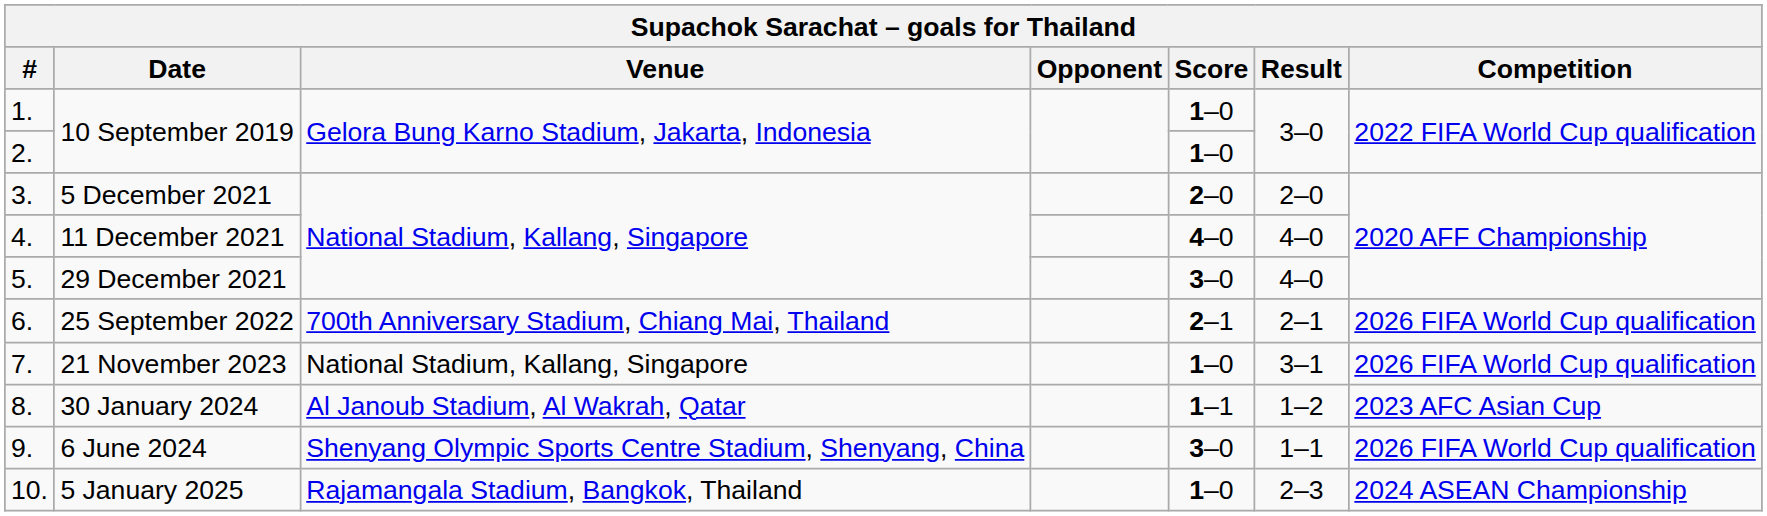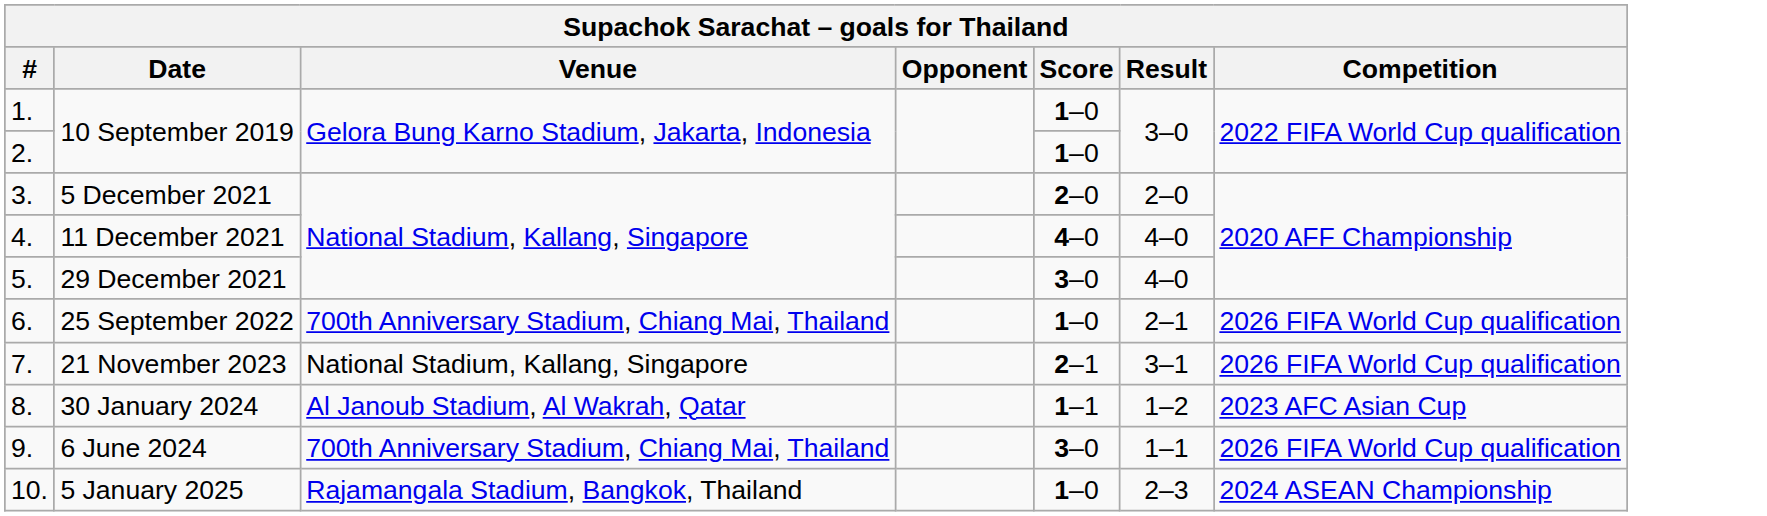 <table class="wikitable" style="font-size:95%;">
 <tr>
 <th colspan="8">Supachok Sarachat – goals for Thailand</th>
 </tr>
 <tr>
 <th>#</th>
 <th>Date</th>
 <th>Venue</th>
 <th>Opponent</th>
 <th>Score</th>
 <th>Result</th>
 <th>Competition</th>
 </tr>
 <tr>
 <td>1.</td>
 <td rowspan="2">10 September 2019</td>
 <td rowspan="2"><a href='#'>Gelora Bung Karno Stadium</a>, <a href='#'>Jakarta</a>, <a href='#'>Indonesia</a></td>
 <td rowspan="2"></td>
 <td align=center><strong>1</strong>–0</td>
 <td rowspan="2" align=center>3–0</td>
 <td rowspan="2"><a href='#'>2022 FIFA World Cup qualification</a></td>
 </tr>
 <tr>
 <td>2.</td>
 <td align=center><strong>1</strong>–0</td>
 </tr>
 <tr>
 <td>3.</td>
 <td>5 December 2021</td>
 <td rowspan="3"><a href='#'>National Stadium</a>, <a href='#'>Kallang</a>, <a href='#'>Singapore</a></td>
 <td></td>
 <td align=center><strong>2</strong>–0</td>
 <td align=center>2–0</td>
 <td rowspan="3"><a href='#'>2020 AFF Championship</a></td>
 </tr>
 <tr>
 <td>4.</td>
 <td>11 December 2021</td>
 <td></td>
 <td align=center><strong>4</strong>–0</td>
 <td align=center>4–0</td>
 </tr>
 <tr>
 <td>5.</td>
 <td>29 December 2021</td>
 <td></td>
 <td align=center><strong>3</strong>–0</td>
 <td align=center>4–0</td>
 </tr>
 <tr>
 <td>6.</td>
 <td>25 September 2022</td>
 <td><a href='#'>700th Anniversary Stadium</a>, <a href='#'>Chiang Mai</a>, <a href='#'>Thailand</a></td>
 <td></td>
-<td align=center><strong>2</strong>–1</td>
+<td align=center><strong>1</strong>–0</td>
 <td align=center>2–1</td>
 <td><a href='#'>2026 FIFA World Cup qualification</a></td>
 </tr>
 <tr>
 <td>7.</td>
 <td>21 November 2023</td>
 <td>National Stadium, Kallang, Singapore</td>
 <td></td>
-<td align=center><strong>1</strong>–0</td>
+<td align=center><strong>2</strong>–1</td>
 <td align=center>3–1</td>
 <td><a href='#'>2026 FIFA World Cup qualification</a></td>
 </tr>
 <tr>
 <td>8.</td>
 <td>30 January 2024</td>
 <td><a href='#'>Al Janoub Stadium</a>, <a href='#'>Al Wakrah</a>, <a href='#'>Qatar</a></td>
 <td></td>
 <td align=center><strong>1</strong>–1</td>
 <td align=center>1–2</td>
 <td><a href='#'>2023 AFC Asian Cup</a></td>
 </tr>
 <tr>
 <td>9.</td>
 <td>6 June 2024</td>
-<td><a href='#'>Shenyang Olympic Sports Centre Stadium</a>, <a href='#'>Shenyang</a>, <a href='#'>China</a></td>
+<td><a href='#'>700th Anniversary Stadium</a>, <a href='#'>Chiang Mai</a>, <a href='#'>Thailand</a></td>
 <td></td>
 <td align=center><strong>3</strong>–0</td>
 <td align=center>1–1</td>
 <td><a href='#'>2026 FIFA World Cup qualification</a></td>
 </tr>
 <tr>
 <td>10.</td>
 <td>5 January 2025</td>
 <td><a href='#'>Rajamangala Stadium</a>, <a href='#'>Bangkok</a>, Thailand</td>
 <td></td>
 <td align=center><strong>1</strong>–0</td>
 <td align="center">2–3</td>
 <td><a href='#'>2024 ASEAN Championship</a></td>
 </tr>
 </table>
